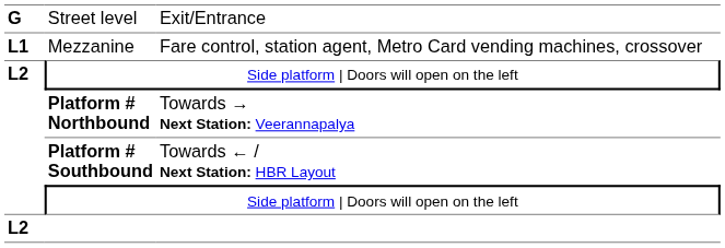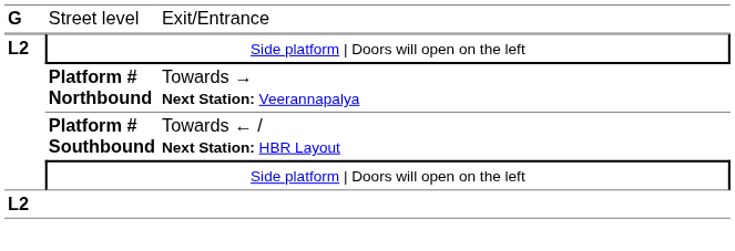 <table table border=0 cellspacing=0 cellpadding=3>
 <tr>
 <td style="border-bottom:solid 1px gray;border-top:solid 1px gray;" width=30 valign=top><strong>G</strong></td>
 <td style="border-top:solid 1px gray;border-bottom:solid 1px gray;" width=85 valign=top>Street level</td>
 <td style="border-top:solid 1px gray;border-bottom:solid 1px gray;" width=500 valign=top>Exit/Entrance</td>
-</tr>
-<tr>
-<td valign=top><strong>L1</strong></td>
-<td valign=top>Mezzanine</td>
-<td valign=top>Fare control, station agent, Metro Card vending machines, crossover<br></td>
 </tr>
 <tr>
 <td style="border-top:solid 1px gray;border-bottom:solid 1px gray;" width=30 rowspan=4 valign=top><strong>L2</strong></td>
 <td style="border-top:solid 1px gray;border-right:solid 2px black;border-left:solid 2px black;border-bottom:solid 2px black;text-align:center;" colspan=2><small><a href='#'>Side platform</a> | Doors will open on the left </small></td>
 </tr>
 <tr>
 <td style="border-bottom:solid 1px gray;" width=85><span><strong>Platform #</strong><br><strong>Northbound</strong></span></td>
 <td style="border-bottom:solid 1px gray;" width=500>Towards → <br><small><strong>Next Station:</strong> <a href='#'>Veerannapalya</a></small></td>
 </tr>
 <tr>
 <td><span><strong>Platform #</strong><br><strong>Southbound</strong></span></td>
 <td>Towards ←  / <br><small><strong>Next Station:</strong> <a href='#'>HBR Layout</a></small></td>
 </tr>
 <tr>
 <td style="border-top:solid 2px black;border-right:solid 2px black;border-left:solid 2px black;border-bottom:solid 1px gray;" colspan=2 align=center><small><a href='#'>Side platform</a> | Doors will open on the left </small></td>
 </tr>
 <tr>
 <td style="border-bottom:solid 1px gray;" width=30 rowspan=2 valign=top><strong>L2</strong></td>
 <td style="border-bottom:solid 1px gray;" width=85></td>
 <td style="border-bottom:solid 1px gray;" width=500></td>
 </tr>
 <tr>
 </tr>
 </table>
